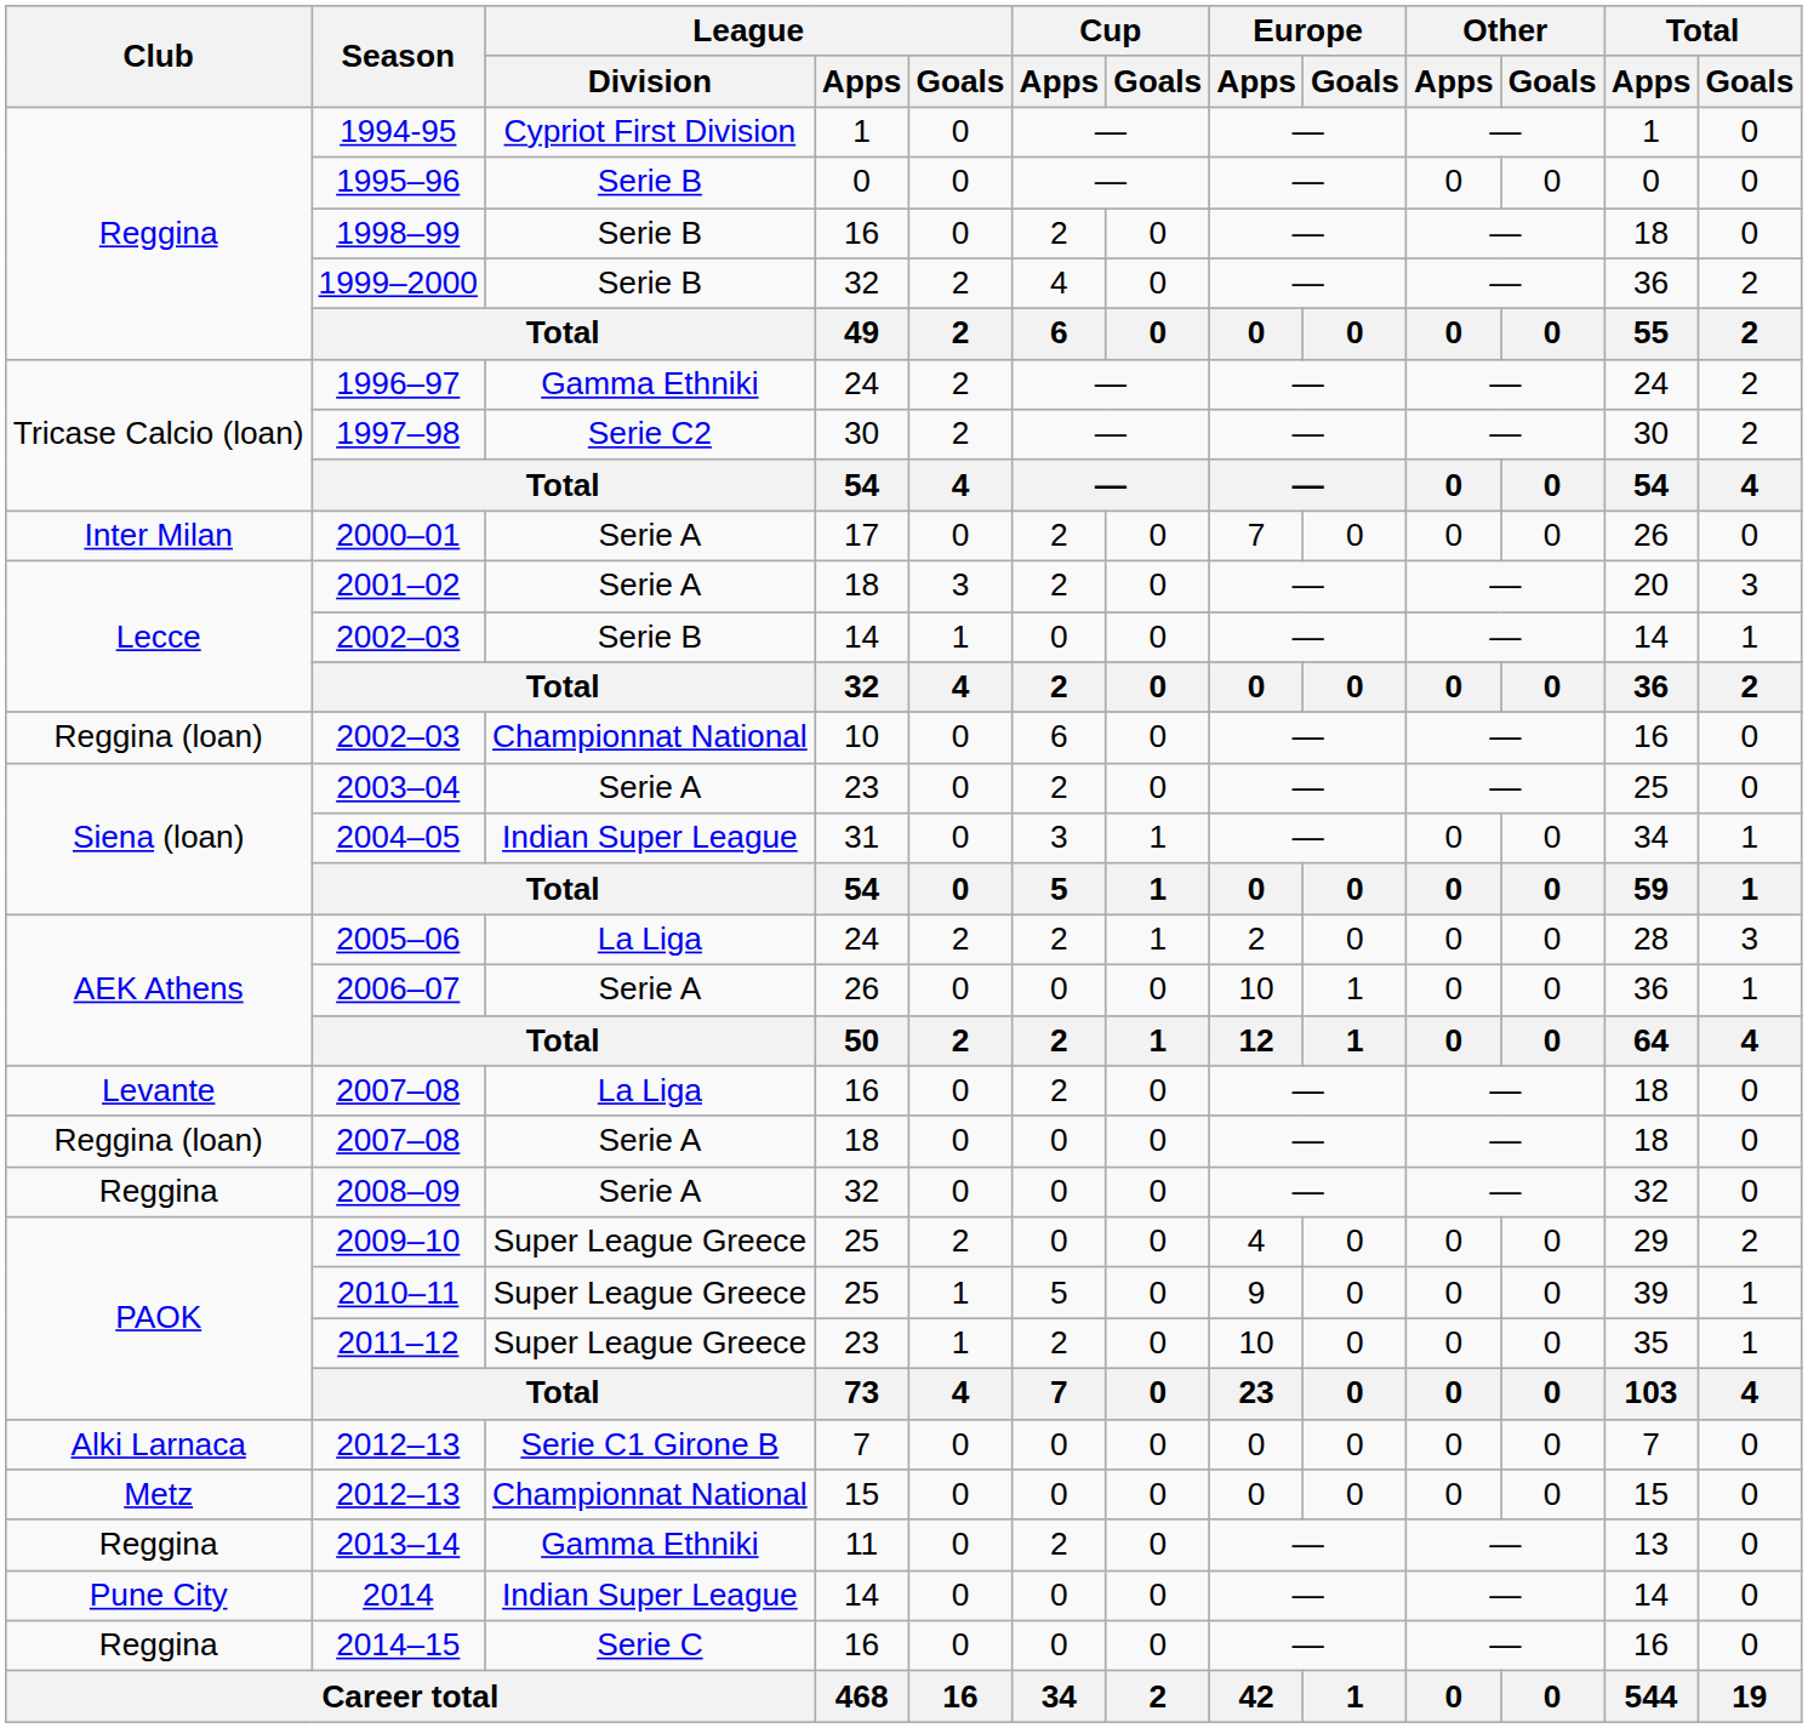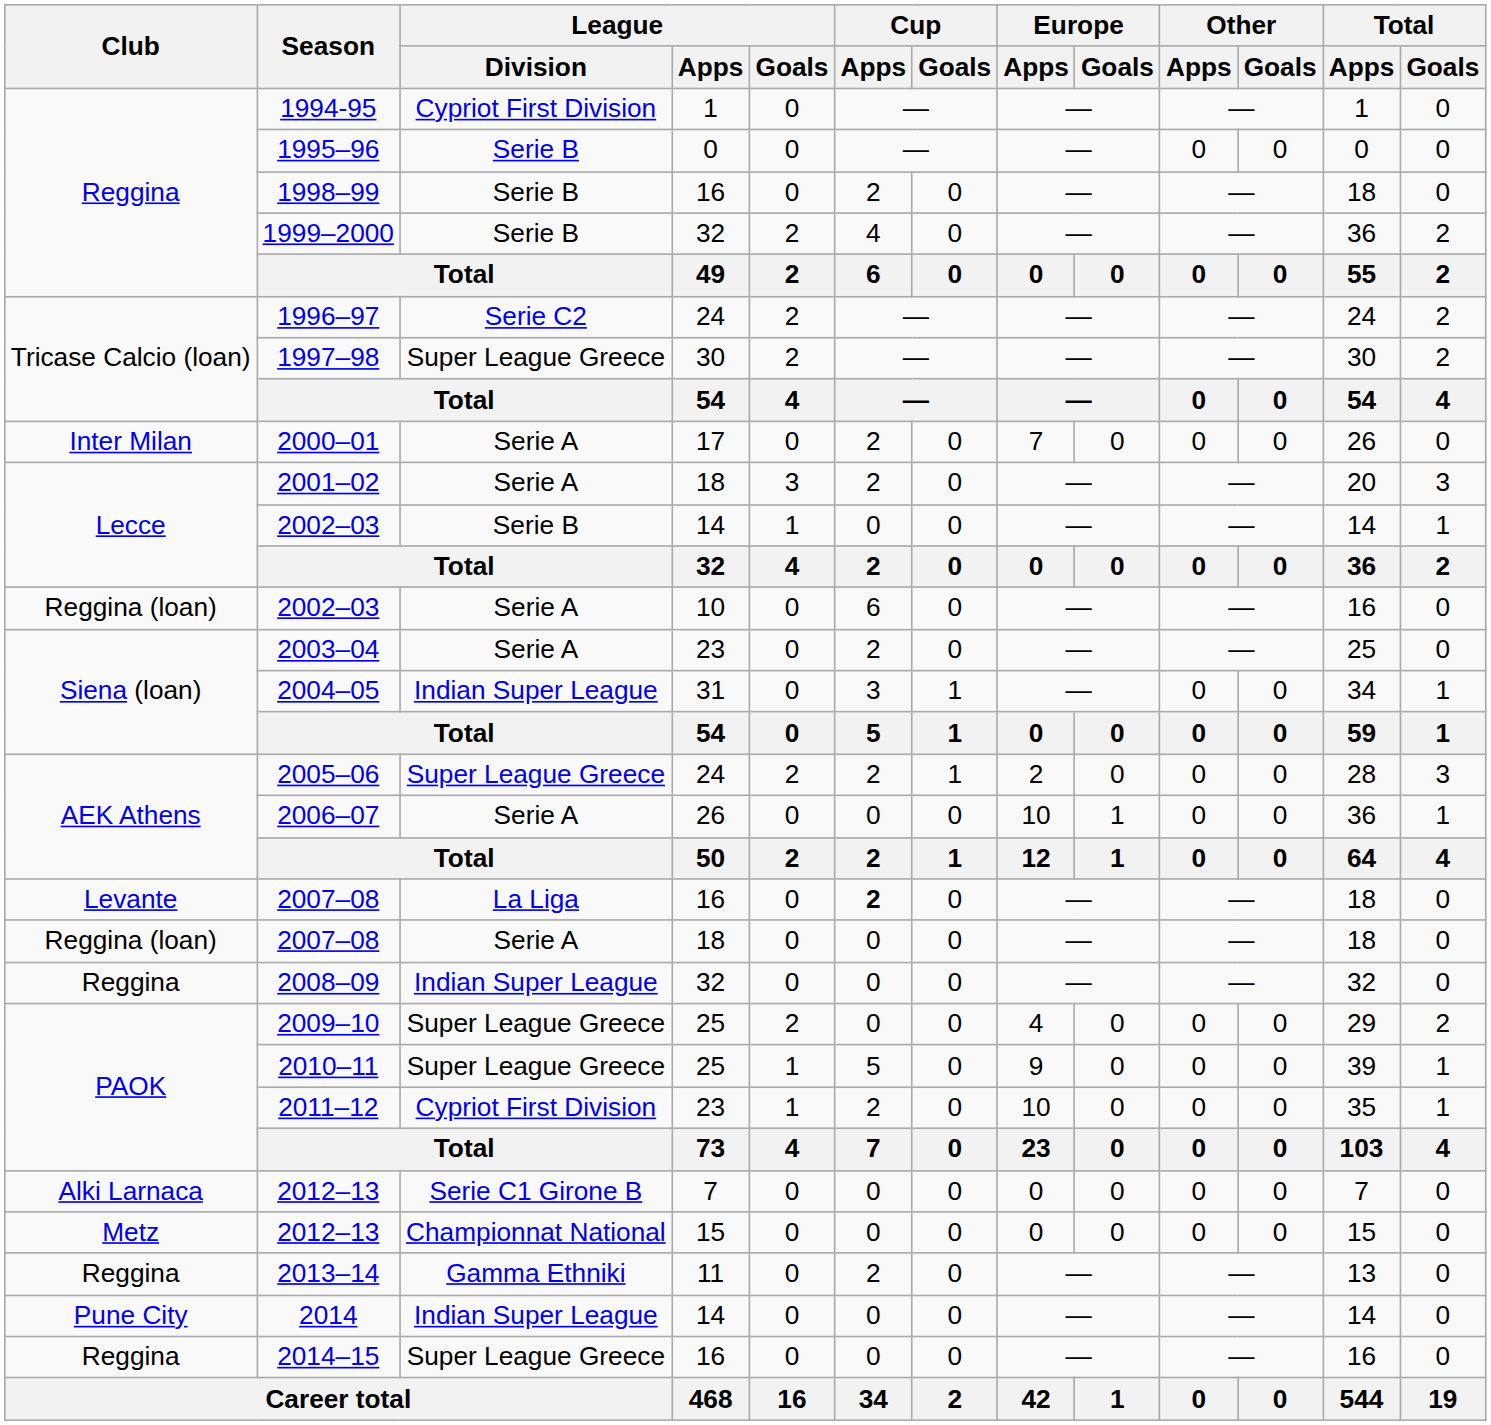 <table class="wikitable" style="text-align:center">
 <tr>
 <th rowspan="2">Club</th>
 <th rowspan="2">Season</th>
 <th colspan="3">League</th>
 <th colspan="2">Cup</th>
 <th colspan="2">Europe</th>
 <th colspan="2">Other</th>
 <th colspan="3">Total</th>
 </tr>
 <tr>
 <th>Division</th>
 <th>Apps</th>
 <th>Goals</th>
 <th>Apps</th>
 <th>Goals</th>
 <th>Apps</th>
 <th>Goals</th>
 <th>Apps</th>
 <th>Goals</th>
 <th>Apps</th>
 <th>Goals</th>
 </tr>
 <tr>
 <td rowspan="5"><a href='#'>Reggina</a></td>
 <td><a href='#'>1994-95</a></td>
 <td><a href='#'>Cypriot First Division</a></td>
 <td>1</td>
 <td>0</td>
 <td colspan="2">—</td>
 <td colspan="2">—</td>
 <td colspan="2">—</td>
 <td>1</td>
 <td>0</td>
 </tr>
 <tr>
 <td><a href='#'>1995–96</a></td>
 <td><a href='#'>Serie B</a></td>
 <td>0</td>
 <td>0</td>
 <td colspan="2">—</td>
 <td colspan="2">—</td>
 <td>0</td>
 <td>0</td>
 <td>0</td>
 <td>0</td>
 </tr>
 <tr>
 <td><a href='#'>1998–99</a></td>
 <td>Serie B</td>
 <td>16</td>
 <td>0</td>
 <td>2</td>
 <td>0</td>
 <td colspan="2">—</td>
 <td colspan="2">—</td>
 <td>18</td>
 <td>0</td>
 </tr>
 <tr>
 <td><a href='#'>1999–2000</a></td>
 <td>Serie B</td>
 <td>32</td>
 <td>2</td>
 <td>4</td>
 <td>0</td>
 <td colspan="2">—</td>
 <td colspan="2">—</td>
 <td>36</td>
 <td>2</td>
 </tr>
 <tr>
 <th colspan="2">Total</th>
 <th>49</th>
 <th>2</th>
 <th>6</th>
 <th>0</th>
 <th>0</th>
 <th>0</th>
 <th>0</th>
 <th>0</th>
 <th>55</th>
 <th>2</th>
 </tr>
 <tr>
 <td rowspan="3">Tricase Calcio (loan)</td>
 <td><a href='#'>1996–97</a></td>
-<td><a href='#'>Gamma Ethniki</a></td>
+<td><a href='#'>Serie C2</a></td>
 <td>24</td>
 <td>2</td>
 <td colspan="2">—</td>
 <td colspan="2">—</td>
 <td colspan="2">—</td>
 <td>24</td>
 <td>2</td>
 </tr>
 <tr>
 <td><a href='#'>1997–98</a></td>
-<td><a href='#'>Serie C2</a></td>
+<td>Super League Greece</td>
 <td>30</td>
 <td>2</td>
 <td colspan="2">—</td>
 <td colspan="2">—</td>
 <td colspan="2">—</td>
 <td>30</td>
 <td>2</td>
 </tr>
 <tr>
 <th colspan="2">Total</th>
 <th>54</th>
 <th>4</th>
 <th colspan="2">—</th>
 <th colspan="2">—</th>
 <th>0</th>
 <th>0</th>
 <th>54</th>
 <th>4</th>
 </tr>
 <tr>
 <td><a href='#'>Inter Milan</a></td>
 <td><a href='#'>2000–01</a></td>
 <td>Serie A</td>
 <td>17</td>
 <td>0</td>
 <td>2</td>
 <td>0</td>
 <td>7</td>
 <td>0</td>
 <td>0</td>
 <td>0</td>
 <td>26</td>
 <td>0</td>
 </tr>
 <tr>
 <td rowspan="3"><a href='#'>Lecce</a></td>
 <td><a href='#'>2001–02</a></td>
 <td>Serie A</td>
 <td>18</td>
 <td>3</td>
 <td>2</td>
 <td>0</td>
 <td colspan="2">—</td>
 <td colspan="2">—</td>
 <td>20</td>
 <td>3</td>
 </tr>
 <tr>
 <td><a href='#'>2002–03</a></td>
 <td>Serie B</td>
 <td>14</td>
 <td>1</td>
 <td>0</td>
 <td>0</td>
 <td colspan="2">—</td>
 <td colspan="2">—</td>
 <td>14</td>
 <td>1</td>
 </tr>
 <tr>
 <th colspan="2">Total</th>
 <th>32</th>
 <th>4</th>
 <th>2</th>
 <th>0</th>
 <th>0</th>
 <th>0</th>
 <th>0</th>
 <th>0</th>
 <th>36</th>
 <th>2</th>
 </tr>
 <tr>
 <td>Reggina (loan)</td>
 <td><a href='#'>2002–03</a></td>
-<td><a href='#'>Championnat National</a></td>
+<td>Serie A</td>
 <td>10</td>
 <td>0</td>
 <td>6</td>
 <td>0</td>
 <td colspan="2">—</td>
 <td colspan="2">—</td>
 <td>16</td>
 <td>0</td>
 </tr>
 <tr>
 <td rowspan="3"><a href='#'>Siena</a> (loan)</td>
 <td><a href='#'>2003–04</a></td>
 <td>Serie A</td>
 <td>23</td>
 <td>0</td>
 <td>2</td>
 <td>0</td>
 <td colspan="2">—</td>
 <td colspan="2">—</td>
 <td>25</td>
 <td>0</td>
 </tr>
 <tr>
 <td><a href='#'>2004–05</a></td>
 <td><a href='#'>Indian Super League</a></td>
 <td>31</td>
 <td>0</td>
 <td>3</td>
 <td>1</td>
 <td colspan="2">—</td>
 <td>0</td>
 <td>0</td>
 <td>34</td>
 <td>1</td>
 </tr>
 <tr>
 <th colspan="2">Total</th>
 <th>54</th>
 <th>0</th>
 <th>5</th>
 <th>1</th>
 <th>0</th>
 <th>0</th>
 <th>0</th>
 <th>0</th>
 <th>59</th>
 <th>1</th>
 </tr>
 <tr>
 <td rowspan="3"><a href='#'>AEK Athens</a></td>
 <td><a href='#'>2005–06</a></td>
-<td><a href='#'>La Liga</a></td>
+<td><a href='#'>Super League Greece</a></td>
 <td>24</td>
 <td>2</td>
 <td>2</td>
 <td>1</td>
 <td>2</td>
 <td>0</td>
 <td>0</td>
 <td>0</td>
 <td>28</td>
 <td>3</td>
 </tr>
 <tr>
 <td><a href='#'>2006–07</a></td>
 <td>Serie A</td>
 <td>26</td>
 <td>0</td>
 <td>0</td>
 <td>0</td>
 <td>10</td>
 <td>1</td>
 <td>0</td>
 <td>0</td>
 <td>36</td>
 <td>1</td>
 </tr>
 <tr>
 <th colspan="2">Total</th>
 <th>50</th>
 <th>2</th>
 <th>2</th>
 <th>1</th>
 <th>12</th>
 <th>1</th>
 <th>0</th>
 <th>0</th>
 <th>64</th>
 <th>4</th>
 </tr>
 <tr>
 <td><a href='#'>Levante</a></td>
 <td><a href='#'>2007–08</a></td>
 <td><a href='#'>La Liga</a></td>
 <td>16</td>
 <td>0</td>
-<td>2</td>
+<td><strong>2</strong></td>
 <td>0</td>
 <td colspan="2">—</td>
 <td colspan="2">—</td>
 <td>18</td>
 <td>0</td>
 </tr>
 <tr>
 <td>Reggina (loan)</td>
 <td><a href='#'>2007–08</a></td>
 <td>Serie A</td>
 <td>18</td>
 <td>0</td>
 <td>0</td>
 <td>0</td>
 <td colspan="2">—</td>
 <td colspan="2">—</td>
 <td>18</td>
 <td>0</td>
 </tr>
 <tr>
 <td>Reggina</td>
 <td><a href='#'>2008–09</a></td>
-<td>Serie A</td>
+<td><a href='#'>Indian Super League</a></td>
 <td>32</td>
 <td>0</td>
 <td>0</td>
 <td>0</td>
 <td colspan="2">—</td>
 <td colspan="2">—</td>
 <td>32</td>
 <td>0</td>
 </tr>
 <tr>
 <td rowspan="4"><a href='#'>PAOK</a></td>
 <td><a href='#'>2009–10</a></td>
 <td>Super League Greece</td>
 <td>25</td>
 <td>2</td>
 <td>0</td>
 <td>0</td>
 <td>4</td>
 <td>0</td>
 <td>0</td>
 <td>0</td>
 <td>29</td>
 <td>2</td>
 </tr>
 <tr>
 <td><a href='#'>2010–11</a></td>
 <td>Super League Greece</td>
 <td>25</td>
 <td>1</td>
 <td>5</td>
 <td>0</td>
 <td>9</td>
 <td>0</td>
 <td>0</td>
 <td>0</td>
 <td>39</td>
 <td>1</td>
 </tr>
 <tr>
 <td><a href='#'>2011–12</a></td>
-<td>Super League Greece</td>
+<td><a href='#'>Cypriot First Division</a></td>
 <td>23</td>
 <td>1</td>
 <td>2</td>
 <td>0</td>
 <td>10</td>
 <td>0</td>
 <td>0</td>
 <td>0</td>
 <td>35</td>
 <td>1</td>
 </tr>
 <tr>
 <th colspan="2">Total</th>
 <th>73</th>
 <th>4</th>
 <th>7</th>
 <th>0</th>
 <th>23</th>
 <th>0</th>
 <th>0</th>
 <th>0</th>
 <th>103</th>
 <th>4</th>
 </tr>
 <tr>
 <td><a href='#'>Alki Larnaca</a></td>
 <td><a href='#'>2012–13</a></td>
 <td><a href='#'>Serie C1 Girone B</a></td>
 <td>7</td>
 <td>0</td>
 <td>0</td>
 <td>0</td>
 <td>0</td>
 <td>0</td>
 <td>0</td>
 <td>0</td>
 <td>7</td>
 <td>0</td>
 </tr>
 <tr>
 <td><a href='#'>Metz</a></td>
 <td><a href='#'>2012–13</a></td>
 <td><a href='#'>Championnat National</a></td>
 <td>15</td>
 <td>0</td>
 <td>0</td>
 <td>0</td>
 <td>0</td>
 <td>0</td>
 <td>0</td>
 <td>0</td>
 <td>15</td>
 <td>0</td>
 </tr>
 <tr>
 <td>Reggina</td>
 <td><a href='#'>2013–14</a></td>
 <td><a href='#'>Gamma Ethniki</a></td>
 <td>11</td>
 <td>0</td>
 <td>2</td>
 <td>0</td>
 <td colspan="2">—</td>
 <td colspan="2">—</td>
 <td>13</td>
 <td>0</td>
 </tr>
 <tr>
 <td><a href='#'>Pune City</a></td>
 <td><a href='#'>2014</a></td>
 <td><a href='#'>Indian Super League</a></td>
 <td>14</td>
 <td>0</td>
 <td>0</td>
 <td>0</td>
 <td colspan="2">—</td>
 <td colspan="2">—</td>
 <td>14</td>
 <td>0</td>
 </tr>
 <tr>
 <td>Reggina</td>
 <td><a href='#'>2014–15</a></td>
-<td><a href='#'>Serie C</a></td>
+<td>Super League Greece</td>
 <td>16</td>
 <td>0</td>
 <td>0</td>
 <td>0</td>
 <td colspan="2">—</td>
 <td colspan="2">—</td>
 <td>16</td>
 <td>0</td>
 </tr>
 <tr>
 <th colspan="3">Career total</th>
 <th>468</th>
 <th>16</th>
 <th>34</th>
 <th>2</th>
 <th>42</th>
 <th>1</th>
 <th>0</th>
 <th>0</th>
 <th>544</th>
 <th>19</th>
 </tr>
 </table>
